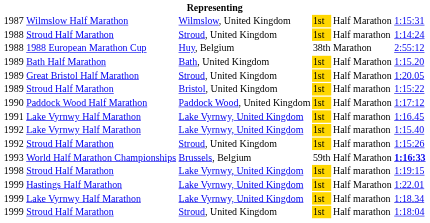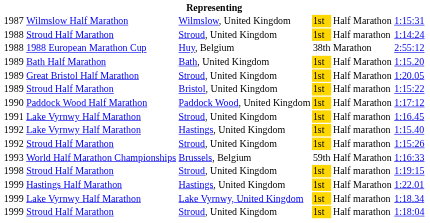 <table>
 <tr>
 <th colspan="6">Representing </th>
 </tr>
 <tr>
 <td>1987</td>
 <td><a href='#'>Wilmslow Half Marathon</a></td>
 <td><a href='#'>Wilmslow</a>, United Kingdom</td>
 <td bgcolor="gold">1st</td>
 <td>Half Marathon</td>
 <td><a href='#'>1:15:31</a></td>
 </tr>
 <tr>
 <td>1988</td>
 <td><a href='#'>Stroud Half Marathon</a></td>
 <td><a href='#'>Stroud</a>, United Kingdom</td>
 <td bgcolor="gold">1st</td>
 <td>Half marathon</td>
 <td><a href='#'>1:14:24</a></td>
 </tr>
 <tr>
 <td>1988</td>
 <td><a href='#'>1988 European Marathon Cup</a></td>
 <td><a href='#'>Huy</a>, Belgium</td>
 <td>38th</td>
 <td>Marathon</td>
 <td><a href='#'>2:55:12</a></td>
 </tr>
 <tr>
 <td>1989</td>
 <td><a href='#'>Bath Half Marathon</a></td>
 <td><a href='#'>Bath</a>, United Kingdom</td>
 <td bgcolor="gold">1st</td>
 <td>Half Marathon</td>
 <td><a href='#'>1:15.20</a></td>
 </tr>
 <tr>
 <td>1989</td>
 <td><a href='#'>Great Bristol Half Marathon</a></td>
 <td><a href='#'>Stroud</a>, United Kingdom</td>
 <td bgcolor="gold">1st</td>
 <td>Half Marathon</td>
 <td><a href='#'>1:20.05</a></td>
 </tr>
 <tr>
 <td>1989</td>
 <td><a href='#'>Stroud Half Marathon</a></td>
 <td><a href='#'>Bristol</a>, United Kingdom</td>
 <td bgcolor="gold">1st</td>
 <td>Half marathon</td>
 <td><a href='#'>1:15:22</a></td>
 </tr>
 <tr>
 <td>1990</td>
 <td><a href='#'>Paddock Wood Half Marathon</a></td>
 <td><a href='#'>Paddock Wood</a>, United Kingdom</td>
 <td bgcolor="gold">1st</td>
 <td>Half Marathon</td>
 <td><a href='#'>1:17:12</a></td>
 </tr>
 <tr>
 <td>1991</td>
 <td><a href='#'>Lake Vyrnwy Half Marathon</a></td>
-<td><a href='#'>Lake Vyrnwy, United Kingdom</a></td>
+<td><a href='#'>Stroud</a>, United Kingdom</td>
 <td bgcolor="gold">1st</td>
 <td>Half marathon</td>
 <td><a href='#'>1:16.45</a></td>
 </tr>
 <tr>
 <td>1992</td>
 <td><a href='#'>Lake Vyrnwy Half Marathon</a></td>
-<td><a href='#'>Lake Vyrnwy, United Kingdom</a></td>
+<td><a href='#'>Hastings</a>, United Kingdom</td>
 <td bgcolor="gold">1st</td>
 <td>Half marathon</td>
 <td><a href='#'>1:15.40</a></td>
 </tr>
 <tr>
 <td>1992</td>
 <td><a href='#'>Stroud Half Marathon</a></td>
 <td><a href='#'>Stroud</a>, United Kingdom</td>
 <td bgcolor="gold">1st</td>
 <td>Half marathon</td>
 <td><a href='#'>1:15:26</a></td>
 </tr>
 <tr>
 <td>1993</td>
 <td><a href='#'>World Half Marathon Championships</a></td>
 <td><a href='#'>Brussels</a>, Belgium</td>
 <td>59th</td>
 <td>Half Marathon</td>
-<td><strong><a href='#'>1:16:33</a></strong></td>
+<td><a href='#'>1:16:33</a></td>
 </tr>
 <tr>
 <td>1998</td>
 <td><a href='#'>Stroud Half Marathon</a></td>
-<td><a href='#'>Lake Vyrnwy, United Kingdom</a></td>
+<td><a href='#'>Stroud</a>, United Kingdom</td>
 <td bgcolor="gold">1st</td>
 <td>Half marathon</td>
 <td><a href='#'>1:19:15</a></td>
 </tr>
 <tr>
 <td>1999</td>
 <td><a href='#'>Hastings Half Marathon</a></td>
-<td><a href='#'>Lake Vyrnwy, United Kingdom</a></td>
+<td><a href='#'>Hastings</a>, United Kingdom</td>
 <td bgcolor="gold">1st</td>
 <td>Half Marathon</td>
 <td><a href='#'>1:22.01</a></td>
 </tr>
 <tr>
 <td>1999</td>
 <td><a href='#'>Lake Vyrnwy Half Marathon</a></td>
 <td><a href='#'>Lake Vyrnwy, United Kingdom</a></td>
 <td bgcolor="gold">1st</td>
 <td>Half marathon</td>
 <td><a href='#'>1:18.34</a></td>
 </tr>
 <tr>
 <td>1999</td>
 <td><a href='#'>Stroud Half Marathon</a></td>
 <td><a href='#'>Stroud</a>, United Kingdom</td>
 <td bgcolor="gold">1st</td>
 <td>Half marathon</td>
 <td><a href='#'>1:18:04</a></td>
 </tr>
 </table>
